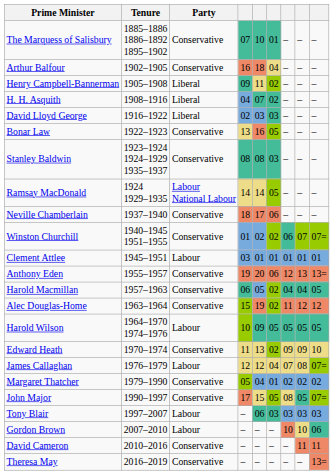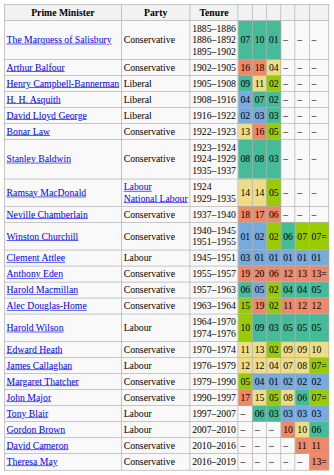 <table class="wikitable sortable" style="font-size:95%">
 <tr>
 <th>Prime Minister</th>
+<th>Party</th>
 <th>Tenure</th>
-<th>Party</th>
 <th></th>
 <th></th>
 <th></th>
 <th></th>
 <th></th>
 <th></th>
 </tr>
 <tr>
 <td data-sort-value="Salisbury, Marquess of"><a href='#'>The Marquess of Salisbury</a></td>
+<td>Conservative</td>
 <td>1885–1886<br>1886–1892<br>1895–1902</td>
-<td>Conservative</td>
 <td style="background:#44bb99;">07</td>
 <td style="background:#44bb99;">10</td>
 <td style="background:#44bb99;">01</td>
 <td> –</td>
 <td> –</td>
 <td> –</td>
 </tr>
 <tr>
 <td data-sort-value="Balfour, Arthur"><a href='#'>Arthur Balfour</a></td>
+<td>Conservative</td>
 <td>1902–1905</td>
-<td>Conservative</td>
 <td style="background:#ee8866;">16</td>
 <td style="background:#ee8866;">18</td>
 <td style="background:#eedd88;">04</td>
 <td> –</td>
 <td> –</td>
 <td> –</td>
 </tr>
 <tr>
 <td data-sort-value="Campbell-Bannerman, Henry"><a href='#'>Henry Campbell-Bannerman</a></td>
+<td>Liberal</td>
 <td>1905–1908</td>
-<td>Liberal</td>
 <td style="background:#44bb99;">09</td>
 <td style="background:#eedd88;">11</td>
 <td style="background:#99CC00;">02</td>
 <td> –</td>
 <td> –</td>
 <td> –</td>
 </tr>
 <tr>
 <td data-sort-value="Asquith, HH"><a href='#'>H. H. Asquith</a></td>
+<td>Liberal</td>
 <td>1908–1916</td>
-<td>Liberal</td>
 <td style="background:#77aadd;">04</td>
 <td style="background:#44bb99;">07</td>
 <td style="background:#44bb99;">02</td>
 <td> –</td>
 <td> –</td>
 <td> –</td>
 </tr>
 <tr>
 <td data-sort-value="Lloyd George, David"><a href='#'>David Lloyd George</a></td>
+<td>Liberal</td>
 <td>1916–1922</td>
-<td>Liberal</td>
 <td style="background:#77aadd;">02</td>
 <td style="background:#77aadd;">03</td>
 <td style="background:#44bb99;">03</td>
 <td> –</td>
 <td> –</td>
 <td> –</td>
 </tr>
 <tr>
 <td data-sort-value="Law, Bonar"><a href='#'>Bonar Law</a></td>
+<td>Conservative</td>
 <td>1922–1923</td>
-<td>Conservative</td>
 <td style="background:#eedd88;">13</td>
 <td style="background:#ee8866;">16</td>
 <td style="background:#99CC00;">05</td>
 <td> –</td>
 <td> –</td>
 <td> –</td>
 </tr>
 <tr>
 <td data-sort-value="Baldwin, Stanley"><a href='#'>Stanley Baldwin</a></td>
+<td>Conservative</td>
 <td>1923–1924<br>1924–1929<br>1935–1937</td>
-<td>Conservative</td>
 <td style="background:#44bb99;">08</td>
 <td style="background:#44bb99;">08</td>
 <td style="background:#44bb99;">03</td>
 <td> –</td>
 <td> –</td>
 <td> –</td>
 </tr>
 <tr>
 <td data-sort-value="MacDonald, Ramsay"><a href='#'>Ramsay MacDonald</a></td>
+<td><a href='#'>Labour</a><br><a href='#'>National Labour</a></td>
 <td>1924<br>1929–1935</td>
-<td><a href='#'>Labour</a><br><a href='#'>National Labour</a></td>
 <td style="background:#eedd88;">14</td>
 <td style="background:#eedd88;">14</td>
 <td style="background:#99CC00;">05</td>
 <td> –</td>
 <td> –</td>
 <td> –</td>
 </tr>
 <tr>
 <td data-sort-value="Chamberlain, Neville"><a href='#'>Neville Chamberlain</a></td>
+<td>Conservative</td>
 <td>1937–1940</td>
-<td>Conservative</td>
 <td style="background:#ee8866;">18</td>
 <td style="background:#ee8866;">17</td>
 <td style="background:#ee8866;">06</td>
 <td> –</td>
 <td> –</td>
 <td> –</td>
 </tr>
 <tr>
 <td data-sort-value="Churchill, Winston"><a href='#'>Winston Churchill</a></td>
+<td>Conservative</td>
 <td>1940–1945<br>1951–1955</td>
-<td>Conservative</td>
 <td style="background:#77aadd;">01</td>
 <td style="background:#77aadd;">02</td>
 <td style="background:#99CC00;">02</td>
 <td style="background:#44bb99;">06</td>
 <td style="background:#99CC00;">07</td>
 <td style="background:#99CC00;">07=</td>
 </tr>
 <tr>
 <td data-sort-value="Attlee, Clement"><a href='#'>Clement Attlee</a></td>
+<td>Labour</td>
 <td>1945–1951</td>
-<td>Labour</td>
 <td style="background:#77aadd;">03</td>
 <td style="background:#77aadd;">01</td>
 <td style="background:#77aadd;">01</td>
 <td style="background:#77aadd;">01</td>
 <td style="background:#77aadd;">01</td>
 <td style="background:#77aadd;">01</td>
 </tr>
 <tr>
 <td data-sort-value="Eden, Anthony"><a href='#'>Anthony Eden</a></td>
+<td>Conservative</td>
 <td>1955–1957</td>
-<td>Conservative</td>
 <td style="background:#ee8866;">19</td>
 <td style="background:#ee8866;">20</td>
 <td style="background:#ee8866;">06</td>
 <td style="background:#ee8866;">12</td>
 <td style="background:#ee8866;">13</td>
 <td style="background:#ee8866;">13=</td>
 </tr>
 <tr>
 <td data-sort-value="Macmillan, Harold"><a href='#'>Harold Macmillan</a></td>
+<td>Conservative</td>
 <td>1957–1963</td>
-<td>Conservative</td>
 <td style="background:#44bb99;">06</td>
 <td style="background:#77aadd;">05</td>
 <td style="background:#99CC00;">02</td>
 <td style="background:#44bb99;">04</td>
 <td style="background:#44bb99;">04</td>
 <td style="background:#44bb99;">05</td>
 </tr>
 <tr>
 <td data-sort-value="Douglas-Home, Alec"><a href='#'>Alec Douglas-Home</a></td>
+<td>Conservative</td>
 <td>1963–1964</td>
-<td>Conservative</td>
 <td style="background:#99CC00;">15</td>
 <td style="background:#ee8866;">19</td>
 <td style="background:#99CC00;">02</td>
 <td style="background:#ee8866;">11</td>
 <td style="background:#ee8866;">12</td>
 <td style="background:#ee8866;">12</td>
 </tr>
 <tr>
 <td data-sort-value="Wilson, Harold"><a href='#'>Harold Wilson</a></td>
+<td>Labour</td>
 <td>1964–1970<br>1974–1976</td>
-<td>Labour</td>
 <td style="background:#99CC00;">10</td>
 <td style="background:#44bb99;">09</td>
-<td style="background:#44bb99;">05</td>
+<td style="background:#44bb99;">03</td>
 <td style="background:#44bb99;">05</td>
 <td style="background:#44bb99;">05</td>
 <td style="background:#44bb99;">05</td>
 </tr>
 <tr>
 <td data-sort-value="Heath, Edward"><a href='#'>Edward Heath</a></td>
+<td>Conservative</td>
 <td>1970–1974</td>
-<td>Conservative</td>
 <td style="background:#eedd88;">11</td>
 <td style="background:#eedd88;">13</td>
 <td style="background:#99CC00;">02</td>
 <td style="background:#eedd88;">09</td>
 <td style="background:#eedd88;">09</td>
 <td style="background:#eedd88;">10</td>
 </tr>
 <tr>
 <td data-sort-value="Callaghan, James"><a href='#'>James Callaghan</a></td>
+<td>Labour</td>
 <td>1976–1979</td>
-<td>Labour</td>
 <td style="background:#eedd88;">12</td>
 <td style="background:#eedd88;">12</td>
 <td style="background:#eedd88;">04</td>
 <td style="background:#eedd88;">07</td>
 <td style="background:#eedd88;">08</td>
 <td style="background:#99CC00;">07=</td>
 </tr>
 <tr>
 <td data-sort-value="Thatcher, Margaret"><a href='#'>Margaret Thatcher</a></td>
+<td>Conservative</td>
 <td>1979–1990</td>
-<td>Conservative</td>
 <td style="background:#99CC00;">05</td>
 <td style="background:#77aadd;">04</td>
 <td style="background:#77aadd;">01</td>
 <td style="background:#77aadd;">02</td>
 <td style="background:#77aadd;">02</td>
 <td style="background:#77aadd;">02</td>
 </tr>
 <tr>
 <td data-sort-value="Major, John"><a href='#'>John Major</a></td>
+<td>Conservative</td>
 <td>1990–1997</td>
-<td>Conservative</td>
 <td style="background:#ee8866;">17</td>
 <td style="background:#eedd88;">15</td>
 <td style="background:#99CC00;">05</td>
 <td style="background:#eedd88;">08</td>
-<td style="background:#44bb99;">05</td>
+<td style="background:#44bb99;">06</td>
 <td style="background:#99CC00;">07=</td>
 </tr>
 <tr>
 <td data-sort-value="Blair, Tony"><a href='#'>Tony Blair</a></td>
+<td>Labour</td>
 <td>1997–2007</td>
-<td>Labour</td>
 <td> –</td>
 <td style="background:#44bb99;">06 </td>
 <td style="background:#44bb99;">03</td>
 <td style="background:#77aadd;">03</td>
 <td style="background:#77aadd;">03</td>
 <td style="background:#77aadd;">03</td>
 </tr>
 <tr>
 <td data-sort-value="Brown, Gordon"><a href='#'>Gordon Brown</a></td>
+<td>Labour</td>
 <td>2007–2010</td>
-<td>Labour</td>
 <td> –</td>
 <td> –</td>
 <td> –</td>
 <td style="background:#ee8866;">10</td>
 <td style="background:#eedd88;">10</td>
 <td style="background:#44bb99;">06</td>
 </tr>
 <tr>
 <td data-sort-value="Cameron, David"><a href='#'>David Cameron</a></td>
+<td>Conservative</td>
 <td>2010–2016</td>
-<td>Conservative</td>
 <td> –</td>
 <td> –</td>
 <td> –</td>
 <td> –</td>
 <td style="background:#ee8866;">11</td>
 <td style="background:#ee8866;">11</td>
 </tr>
 <tr>
 <td data-sort-value="May, Theresa"><a href='#'>Theresa May</a></td>
+<td>Conservative</td>
 <td>2016–2019</td>
-<td>Conservative</td>
 <td> –</td>
 <td> –</td>
 <td> –</td>
 <td> –</td>
 <td> –</td>
 <td style="background:#ee8866;">13=</td>
 </tr>
 </table>
